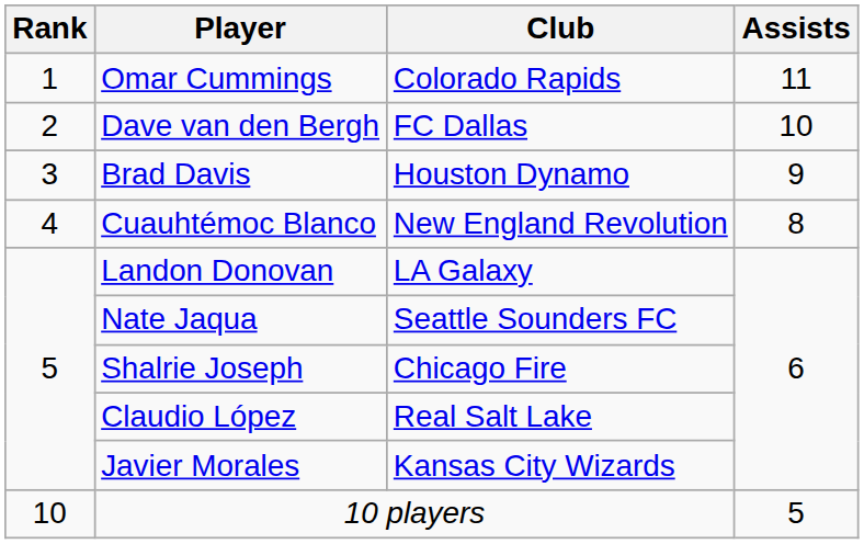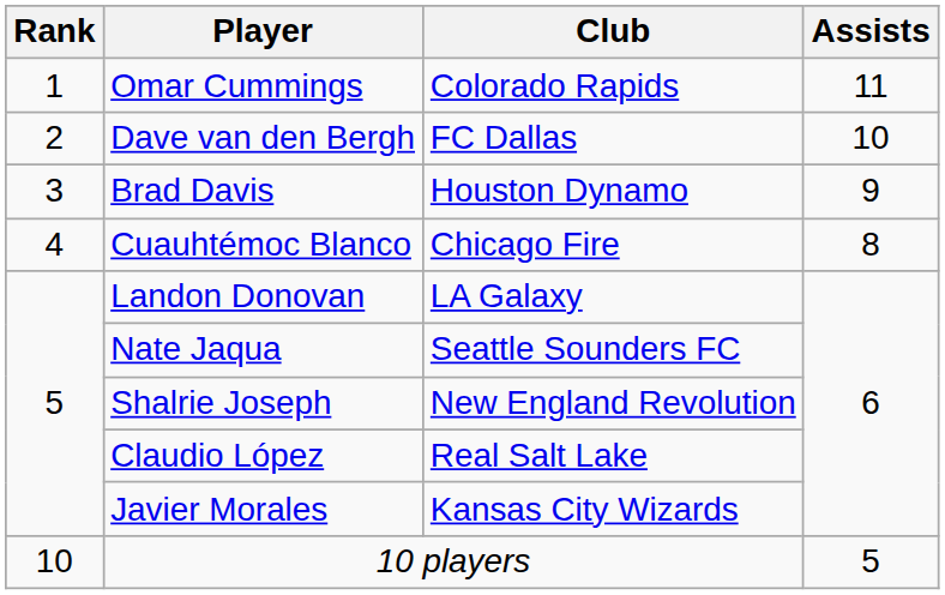 <table class="wikitable" style="text-align:center">
 <tr>
 <th>Rank</th>
 <th>Player</th>
 <th>Club</th>
 <th>Assists</th>
 </tr>
 <tr>
 <td>1</td>
 <td align="left"> <a href='#'>Omar Cummings</a></td>
 <td align="left"><a href='#'>Colorado Rapids</a></td>
 <td>11</td>
 </tr>
 <tr>
 <td>2</td>
 <td align="left"> <a href='#'>Dave van den Bergh</a></td>
 <td align="left"><a href='#'>FC Dallas</a></td>
 <td>10</td>
 </tr>
 <tr>
 <td>3</td>
 <td align="left"> <a href='#'>Brad Davis</a></td>
 <td align="left"><a href='#'>Houston Dynamo</a></td>
 <td>9</td>
 </tr>
 <tr>
 <td>4</td>
 <td align="left"> <a href='#'>Cuauhtémoc Blanco</a></td>
-<td align="left"><a href='#'>New England Revolution</a></td>
+<td align="left"><a href='#'>Chicago Fire</a></td>
 <td>8</td>
 </tr>
 <tr>
 <td rowspan="5">5</td>
 <td align="left"> <a href='#'>Landon Donovan</a></td>
 <td align="left"><a href='#'>LA Galaxy</a></td>
 <td rowspan="5">6</td>
 </tr>
 <tr>
 <td align="left"> <a href='#'>Nate Jaqua</a></td>
 <td align="left"><a href='#'>Seattle Sounders FC</a></td>
 </tr>
 <tr>
 <td align="left"> <a href='#'>Shalrie Joseph</a></td>
-<td align="left"><a href='#'>Chicago Fire</a></td>
+<td align="left"><a href='#'>New England Revolution</a></td>
 </tr>
 <tr>
 <td align="left"> <a href='#'>Claudio López</a></td>
 <td align="left"><a href='#'>Real Salt Lake</a></td>
 </tr>
 <tr>
 <td align="left"> <a href='#'>Javier Morales</a></td>
 <td align="left"><a href='#'>Kansas City Wizards</a></td>
 </tr>
 <tr>
 <td>10</td>
 <td colspan=2 align="center"><em>10 players</em></td>
 <td>5</td>
 </tr>
 </table>
